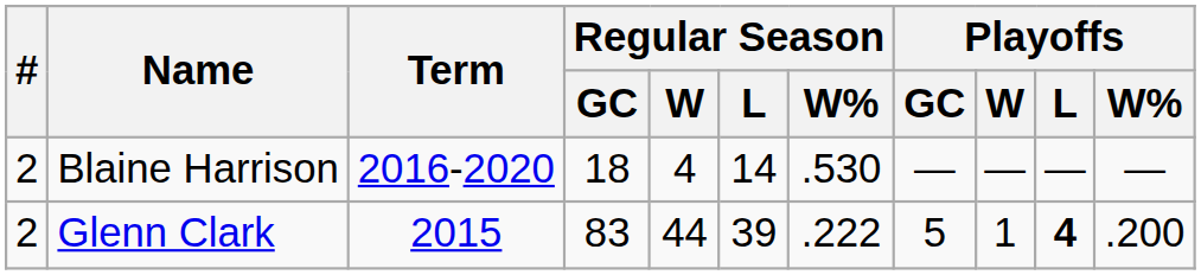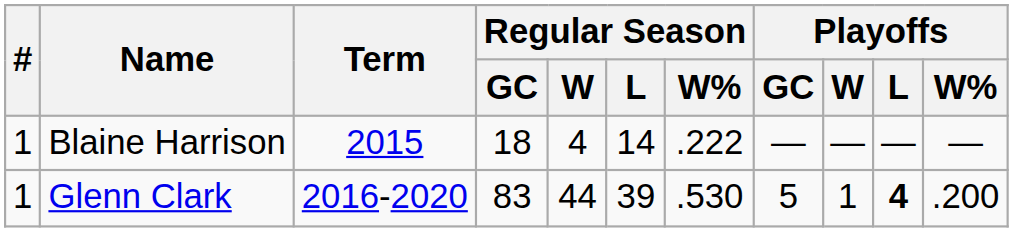 <table class="wikitable">
 <tr>
 <th rowspan="2">#</th>
 <th rowspan="2">Name</th>
 <th rowspan="2">Term</th>
 <th colspan="4">Regular Season</th>
 <th colspan="4">Playoffs</th>
 </tr>
 <tr>
 <th>GC</th>
 <th>W</th>
 <th>L</th>
 <th>W%</th>
 <th>GC</th>
 <th>W</th>
 <th>L</th>
 <th>W%</th>
 </tr>
 <tr>
-<td align=center>2</td>
+<td align=center>1</td>
 <td>Blaine Harrison</td>
-<td align=center><a href='#'>2016</a>-<a href='#'>2020</a></td>
+<td align=center><a href='#'>2015</a></td>
 <td align=center>18</td>
 <td align=center>4</td>
 <td align=center>14</td>
-<td align="center">.530</td>
+<td align=center>.222</td>
 <td align=center>—</td>
 <td align=center>—</td>
 <td align=center>—</td>
 <td align=center>—</td>
 </tr>
 <tr>
-<td align=center>2</td>
+<td align=center>1</td>
 <td><a href='#'>Glenn Clark</a></td>
-<td align=center><a href='#'>2015</a></td>
+<td align=center><a href='#'>2016</a>-<a href='#'>2020</a></td>
 <td align="center">83</td>
 <td align="center">44</td>
 <td align="center">39</td>
-<td align=center>.222</td>
+<td align="center">.530</td>
 <td align="center">5</td>
 <td align=center>1</td>
 <td align=center><strong>4</strong></td>
 <td align=center>.200</td>
 </tr>
 </table>
